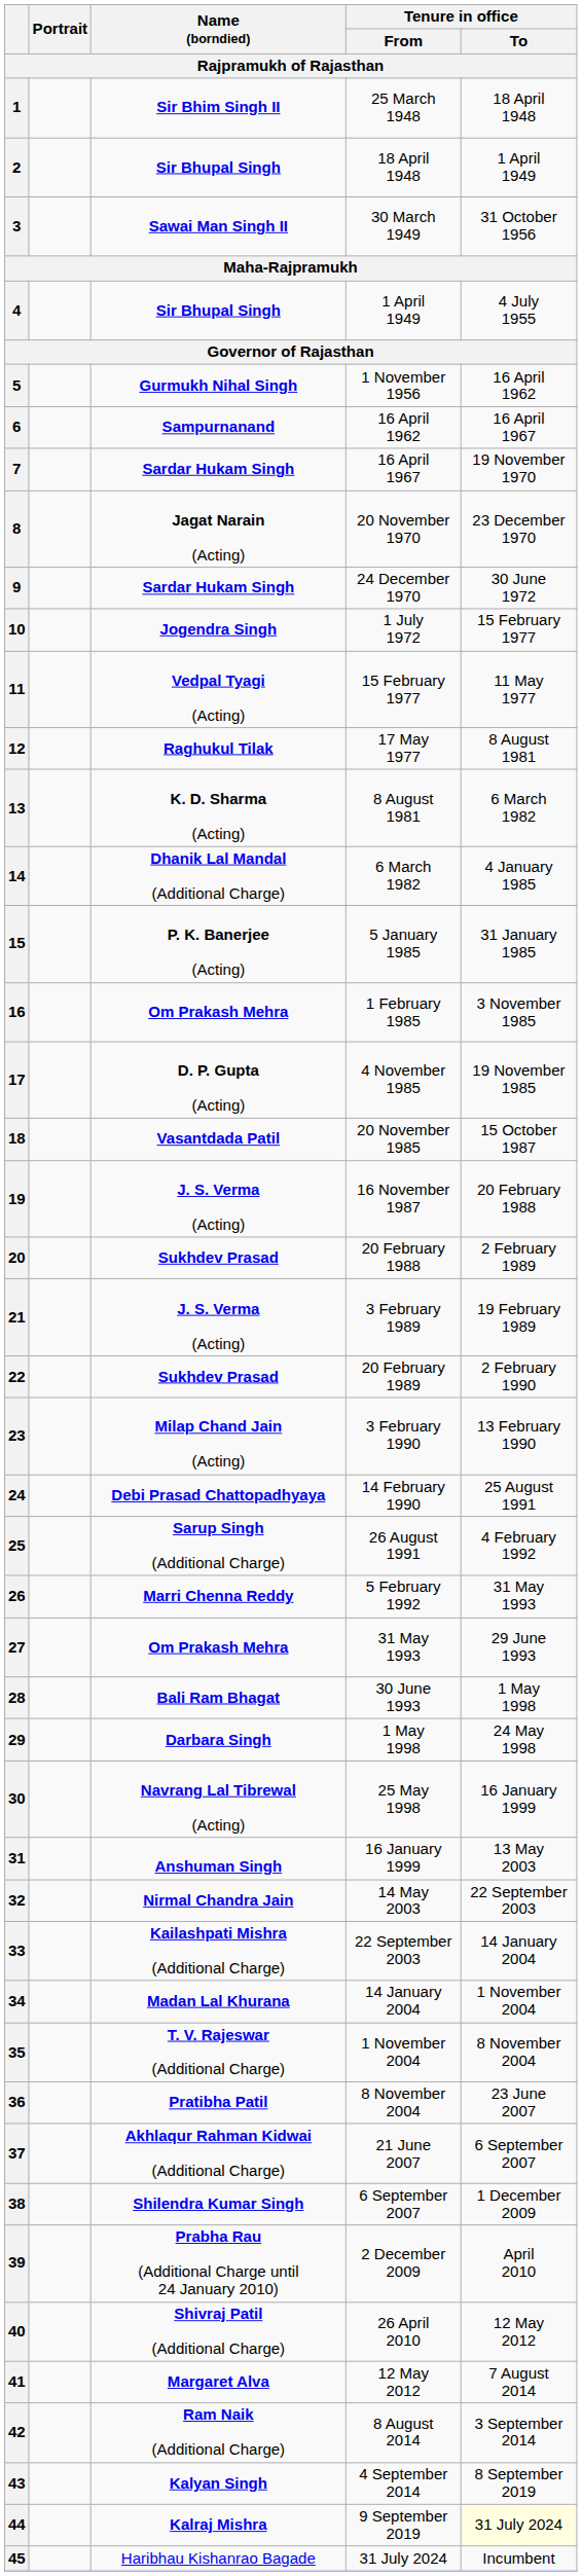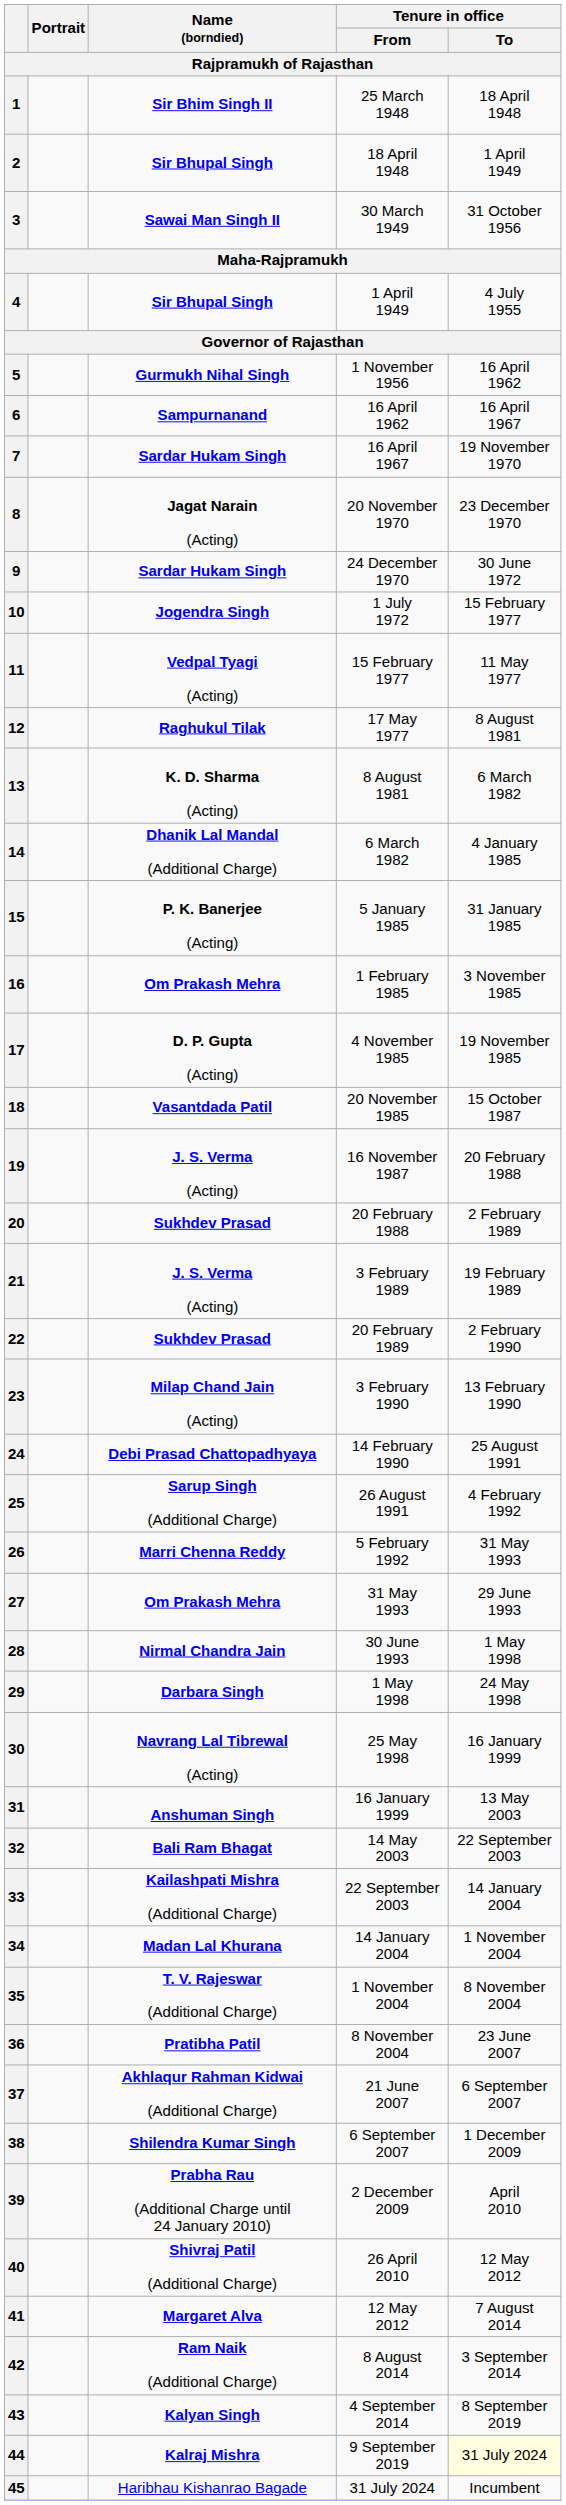 <table class="wikitable" style="text-align:center; border:1px #aaf solid;">
 <tr>
 <th rowspan="2"></th>
 <th rowspan="2">Portrait</th>
 <th rowspan="2" style="width:16em">Name<br><small>(borndied)</small></th>
 <th colspan="2">Tenure in office</th>
 </tr>
 <tr>
 <th style="width:7em">From</th>
 <th style="width:7em">To</th>
 </tr>
 <tr>
 <th colspan="5">Rajpramukh of Rajasthan</th>
 </tr>
 <tr>
 <th>1</th>
 <td></td>
 <td><br><strong><a href='#'>Sir Bhim Singh II</a></strong><br><br></td>
 <td>25 March<br>1948</td>
 <td>18 April<br>1948</td>
 </tr>
 <tr>
 <th>2</th>
 <td></td>
 <td><br><strong><a href='#'>Sir Bhupal Singh</a></strong><br><br></td>
 <td>18 April<br>1948</td>
 <td>1 April<br>1949</td>
 </tr>
 <tr>
 <th>3</th>
 <td></td>
 <td><br><strong><a href='#'>Sawai Man Singh II</a></strong><br><br></td>
 <td>30 March<br>1949</td>
 <td>31 October<br>1956</td>
 </tr>
 <tr>
 <th colspan="5">Maha-Rajpramukh</th>
 </tr>
 <tr>
 <th>4</th>
 <td></td>
 <td><br><strong><a href='#'>Sir Bhupal Singh</a></strong><br><br></td>
 <td>1 April<br>1949</td>
 <td>4 July<br>1955</td>
 </tr>
 <tr>
 <th colspan="5">Governor of Rajasthan</th>
 </tr>
 <tr>
 <th>5</th>
 <td></td>
 <td><strong><a href='#'>Gurmukh Nihal Singh</a></strong><br></td>
 <td>1 November<br>1956</td>
 <td>16 April<br>1962</td>
 </tr>
 <tr>
 <th>6</th>
 <td></td>
 <td><strong><a href='#'>Sampurnanand</a></strong><br></td>
 <td>16 April<br>1962</td>
 <td>16 April<br>1967</td>
 </tr>
 <tr>
 <th>7</th>
 <td></td>
 <td><strong><a href='#'>Sardar Hukam Singh</a></strong><br></td>
 <td>16 April<br>1967</td>
 <td>19 November<br>1970</td>
 </tr>
 <tr>
 <th>8</th>
 <td></td>
 <td><br><strong>Jagat Narain</strong><br><br>(Acting)</td>
 <td>20 November<br>1970</td>
 <td>23 December<br>1970</td>
 </tr>
 <tr>
 <th>9</th>
 <td></td>
 <td><strong><a href='#'>Sardar Hukam Singh</a></strong><br></td>
 <td>24 December<br>1970</td>
 <td>30 June<br>1972</td>
 </tr>
 <tr>
 <th>10</th>
 <td></td>
 <td><strong><a href='#'>Jogendra Singh</a></strong><br></td>
 <td>1 July<br>1972</td>
 <td>15 February<br>1977</td>
 </tr>
 <tr>
 <th>11</th>
 <td></td>
 <td><br><strong><a href='#'>Vedpal Tyagi</a></strong><br><br>(Acting)</td>
 <td>15 February<br>1977</td>
 <td>11 May<br>1977</td>
 </tr>
 <tr>
 <th>12</th>
 <td></td>
 <td><strong><a href='#'>Raghukul Tilak</a></strong><br></td>
 <td>17 May<br>1977</td>
 <td>8 August<br>1981</td>
 </tr>
 <tr>
 <th>13</th>
 <td></td>
 <td><br><strong>K. D. Sharma</strong><br><br>(Acting)</td>
 <td>8 August<br>1981</td>
 <td>6 March<br>1982</td>
 </tr>
 <tr>
 <th>14</th>
 <td></td>
 <td><strong><a href='#'>Dhanik Lal Mandal</a></strong><br><br>(Additional Charge)</td>
 <td>6 March<br>1982</td>
 <td>4 January<br>1985</td>
 </tr>
 <tr>
 <th>15</th>
 <td></td>
 <td><br><strong>P. K. Banerjee</strong><br><br>(Acting)</td>
 <td>5 January<br>1985</td>
 <td>31 January<br>1985</td>
 </tr>
 <tr>
 <th>16</th>
 <td></td>
 <td><br><strong><a href='#'>Om Prakash Mehra</a></strong><br><br></td>
 <td>1 February<br>1985</td>
 <td>3 November<br>1985</td>
 </tr>
 <tr>
 <th>17</th>
 <td></td>
 <td><br><strong>D. P. Gupta</strong><br><br>(Acting)</td>
 <td>4 November<br>1985</td>
 <td>19 November<br>1985</td>
 </tr>
 <tr>
 <th>18</th>
 <td></td>
 <td><strong><a href='#'>Vasantdada Patil</a></strong><br></td>
 <td>20 November<br>1985</td>
 <td>15 October<br>1987</td>
 </tr>
 <tr>
 <th>19</th>
 <td></td>
 <td><br><strong><a href='#'>J. S. Verma</a></strong><br><br>(Acting)</td>
 <td>16 November<br>1987</td>
 <td>20 February<br>1988</td>
 </tr>
 <tr>
 <th>20</th>
 <td></td>
 <td><strong><a href='#'>Sukhdev Prasad</a></strong><br></td>
 <td>20 February<br>1988</td>
 <td>2 February<br>1989</td>
 </tr>
 <tr>
 <th>21</th>
 <td></td>
 <td><br><strong><a href='#'>J. S. Verma</a></strong><br><br>(Acting)</td>
 <td>3 February<br>1989</td>
 <td>19 February<br>1989</td>
 </tr>
 <tr>
 <th>22</th>
 <td></td>
 <td><strong><a href='#'>Sukhdev Prasad</a></strong><br></td>
 <td>20 February<br>1989</td>
 <td>2 February<br>1990</td>
 </tr>
 <tr>
 <th>23</th>
 <td></td>
 <td><br><strong><a href='#'>Milap Chand Jain</a></strong><br><br>(Acting)</td>
 <td>3 February<br>1990</td>
 <td>13 February<br>1990</td>
 </tr>
 <tr>
 <th>24</th>
 <td></td>
 <td><strong><a href='#'>Debi Prasad Chattopadhyaya</a></strong><br></td>
 <td>14 February<br>1990</td>
 <td>25 August<br>1991</td>
 </tr>
 <tr>
 <th>25</th>
 <td></td>
 <td><strong><a href='#'>Sarup Singh</a></strong><br><br>(Additional Charge)</td>
 <td>26 August<br>1991</td>
 <td>4 February<br>1992</td>
 </tr>
 <tr>
 <th>26</th>
 <td></td>
 <td><strong><a href='#'>Marri Chenna Reddy</a></strong><br></td>
 <td>5 February<br>1992</td>
 <td>31 May<br>1993</td>
 </tr>
 <tr>
 <th>27</th>
 <td></td>
 <td><br><strong><a href='#'>Om Prakash Mehra</a></strong><br><br></td>
 <td>31 May<br>1993</td>
 <td>29 June<br>1993</td>
 </tr>
 <tr>
 <th>28</th>
 <td></td>
-<td><strong><a href='#'>Bali Ram Bhagat</a></strong><br></td>
+<td><strong><a href='#'>Nirmal Chandra Jain</a></strong><br></td>
 <td>30 June<br>1993</td>
 <td>1 May<br>1998</td>
 </tr>
 <tr>
 <th>29</th>
 <td></td>
 <td><strong><a href='#'>Darbara Singh</a></strong><br></td>
 <td>1 May<br>1998</td>
 <td>24 May<br>1998</td>
 </tr>
 <tr>
 <th>30</th>
 <td></td>
 <td><br><strong><a href='#'>Navrang Lal Tibrewal</a></strong><br><br>(Acting)</td>
 <td>25 May<br>1998</td>
 <td>16 January<br>1999</td>
 </tr>
 <tr>
 <th>31</th>
 <td></td>
 <td><br><strong><a href='#'>Anshuman Singh</a></strong><br></td>
 <td>16 January<br>1999</td>
 <td>13 May<br>2003</td>
 </tr>
 <tr>
 <th>32</th>
 <td></td>
-<td><strong><a href='#'>Nirmal Chandra Jain</a></strong><br></td>
+<td><strong><a href='#'>Bali Ram Bhagat</a></strong><br></td>
 <td>14 May<br>2003</td>
 <td>22 September<br>2003</td>
 </tr>
 <tr>
 <th>33</th>
 <td></td>
 <td><strong><a href='#'>Kailashpati Mishra</a></strong><br><br>(Additional Charge)</td>
 <td>22 September<br>2003</td>
 <td>14 January<br>2004</td>
 </tr>
 <tr>
 <th>34</th>
 <td></td>
 <td><strong><a href='#'>Madan Lal Khurana</a></strong><br></td>
 <td>14 January<br>2004</td>
 <td>1 November<br>2004</td>
 </tr>
 <tr>
 <th>35</th>
 <td></td>
 <td><strong><a href='#'>T. V. Rajeswar</a></strong><br><br>(Additional Charge)</td>
 <td>1 November<br>2004</td>
 <td>8 November<br>2004</td>
 </tr>
 <tr>
 <th>36</th>
 <td></td>
 <td><strong><a href='#'>Pratibha Patil</a></strong><br></td>
 <td>8 November<br>2004</td>
 <td>23 June<br>2007</td>
 </tr>
 <tr>
 <th>37</th>
 <td></td>
 <td><strong><a href='#'>Akhlaqur Rahman Kidwai</a></strong><br><br>(Additional Charge)</td>
 <td>21 June<br>2007</td>
 <td>6 September<br>2007</td>
 </tr>
 <tr>
 <th>38</th>
 <td></td>
 <td><strong><a href='#'>Shilendra Kumar Singh</a></strong><br></td>
 <td>6 September<br>2007</td>
 <td>1 December<br>2009</td>
 </tr>
 <tr>
 <th>39</th>
 <td></td>
 <td><strong><a href='#'>Prabha Rau</a></strong><br><br>(Additional Charge until<br>24 January 2010)</td>
 <td>2 December<br>2009</td>
 <td>April<br>2010</td>
 </tr>
 <tr>
 <th>40</th>
 <td></td>
 <td><strong><a href='#'>Shivraj Patil</a></strong><br><br>(Additional Charge)</td>
 <td>26 April<br>2010</td>
 <td>12 May<br>2012</td>
 </tr>
 <tr>
 <th>41</th>
 <td></td>
 <td><strong><a href='#'>Margaret Alva</a></strong><br></td>
 <td>12 May<br>2012</td>
 <td>7 August<br>2014</td>
 </tr>
 <tr>
 <th>42</th>
 <td></td>
 <td><strong><a href='#'>Ram Naik</a></strong><br><br>(Additional Charge)</td>
 <td>8 August<br>2014</td>
 <td>3 September<br>2014</td>
 </tr>
 <tr>
 <th>43</th>
 <td></td>
 <td><strong><a href='#'>Kalyan Singh</a></strong><br></td>
 <td>4 September<br>2014</td>
 <td>8 September<br>2019</td>
 </tr>
 <tr>
 <th>44</th>
 <td></td>
 <td><strong><a href='#'>Kalraj Mishra</a></strong><br></td>
 <td>9 September<br>2019</td>
 <td style="background: lightyellow;">31 July 2024</td>
 </tr>
 <tr>
 <th>45</th>
 <td></td>
 <td><a href='#'>Haribhau Kishanrao Bagade</a><br></td>
 <td>31 July 2024</td>
 <td>Incumbent</td>
 </tr>
 <tr>
 </tr>
 </table>
